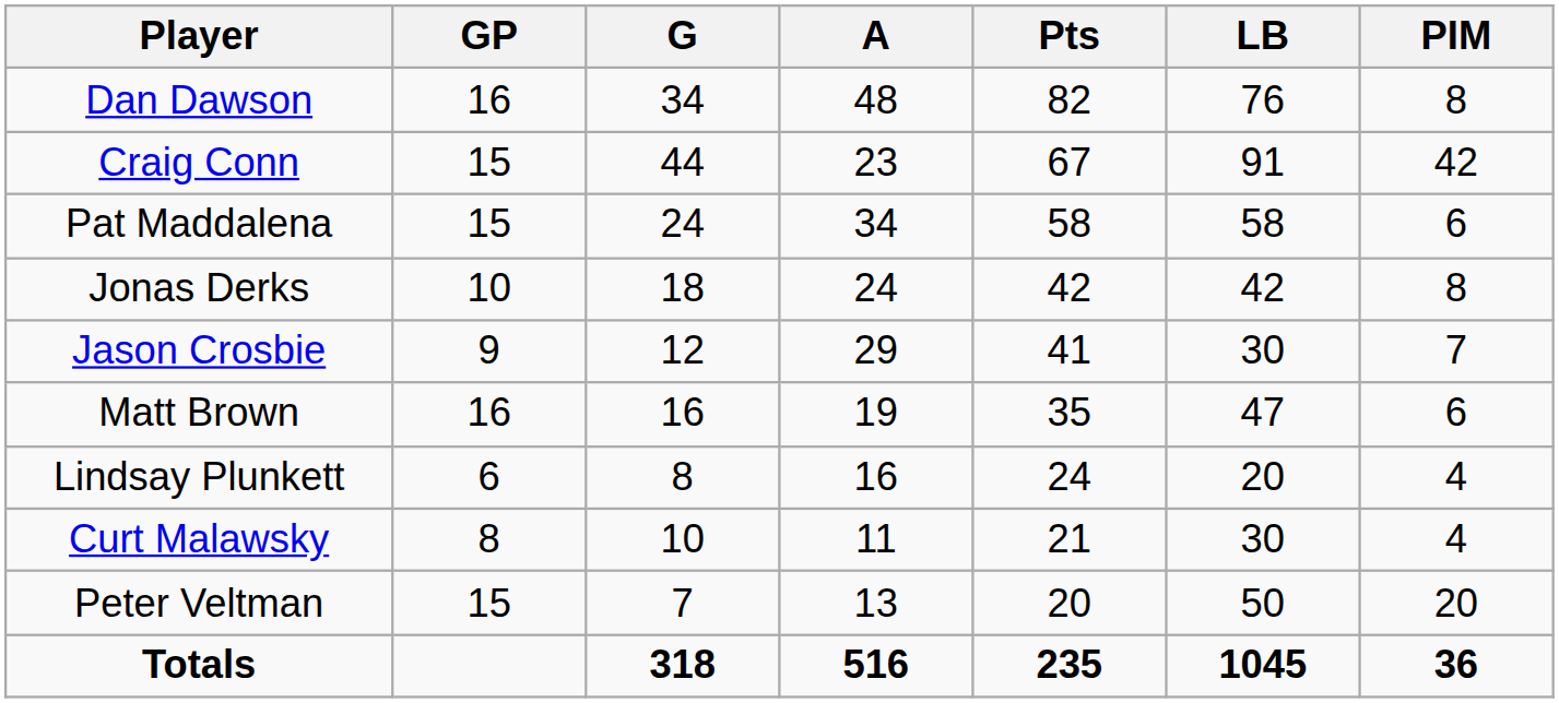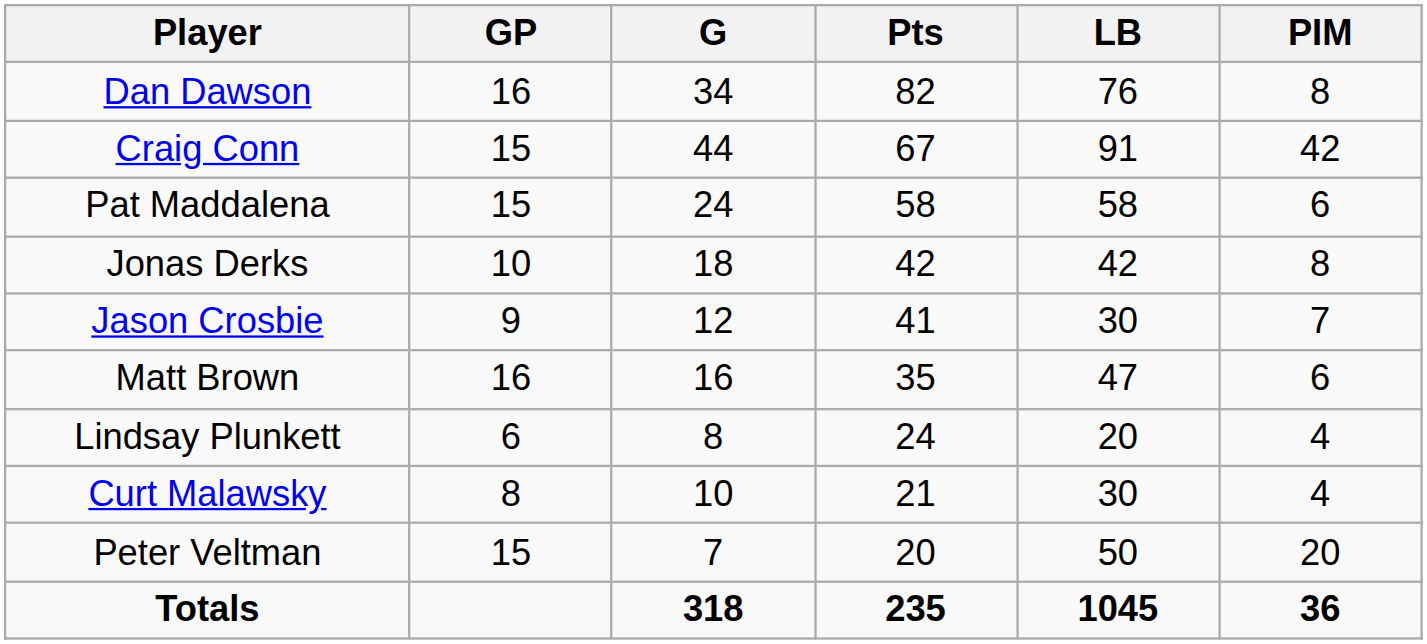 <table class="wikitable sortable">
 <tr align=center>
 <th width="20%">Player</th>
 <th width="10%">GP</th>
 <th width="10%">G</th>
-<th width="10%">A</th>
 <th width="10%">Pts</th>
 <th width="10%">LB</th>
 <th width="10%">PIM</th>
 </tr>
 <tr align=center>
 <td><a href='#'>Dan Dawson</a></td>
 <td>16</td>
 <td>34</td>
-<td>48</td>
 <td>82</td>
 <td>76</td>
 <td>8</td>
 </tr>
 <tr align=center>
 <td><a href='#'>Craig Conn</a></td>
 <td>15</td>
 <td>44</td>
-<td>23</td>
 <td>67</td>
 <td>91</td>
 <td>42</td>
 </tr>
 <tr align=center>
 <td>Pat Maddalena</td>
 <td>15</td>
 <td>24</td>
-<td>34</td>
 <td>58</td>
 <td>58</td>
 <td>6</td>
 </tr>
 <tr align=center>
 <td>Jonas Derks</td>
 <td>10</td>
 <td>18</td>
-<td>24</td>
 <td>42</td>
 <td>42</td>
 <td>8</td>
 </tr>
 <tr align=center>
 <td><a href='#'>Jason Crosbie</a></td>
 <td>9</td>
 <td>12</td>
-<td>29</td>
 <td>41</td>
 <td>30</td>
 <td>7</td>
 </tr>
 <tr align=center>
 <td>Matt Brown</td>
 <td>16</td>
 <td>16</td>
-<td>19</td>
 <td>35</td>
 <td>47</td>
 <td>6</td>
 </tr>
 <tr align=center>
 <td>Lindsay Plunkett</td>
 <td>6</td>
 <td>8</td>
-<td>16</td>
 <td>24</td>
 <td>20</td>
 <td>4</td>
 </tr>
 <tr align=center>
 <td><a href='#'>Curt Malawsky</a></td>
 <td>8</td>
 <td>10</td>
-<td>11</td>
 <td>21</td>
 <td>30</td>
 <td>4</td>
 </tr>
 <tr align=center>
 <td>Peter Veltman</td>
 <td>15</td>
 <td>7</td>
-<td>13</td>
 <td>20</td>
 <td>50</td>
 <td>20</td>
 </tr>
 <tr align=center>
 <td><strong>Totals</strong></td>
 <td></td>
 <td><strong>318</strong></td>
-<td><strong>516</strong></td>
 <td><strong>235</strong></td>
 <td><strong>1045</strong></td>
 <td><strong>36</strong></td>
 </tr>
 </table>
